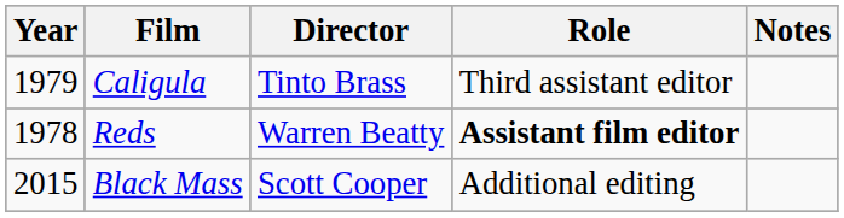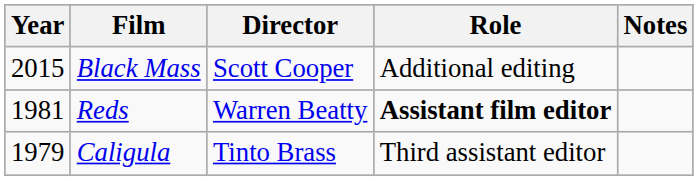 <table class="wikitable">
 <tr>
 <th>Year</th>
 <th>Film</th>
 <th>Director</th>
 <th>Role</th>
 <th>Notes</th>
 </tr>
 <tr>
+<td>2015</td>
+<td><em><a href='#'>Black Mass</a></em></td>
+<td><a href='#'>Scott Cooper</a></td>
+<td>Additional editing</td>
+<td></td>
+</tr>
+<tr>
+<td>1981</td>
+<td><em><a href='#'>Reds</a></em></td>
+<td><a href='#'>Warren Beatty</a></td>
+<td><strong>Assistant film editor</strong></td>
+<td></td>
+</tr>
+<tr>
 <td>1979</td>
 <td><em><a href='#'>Caligula</a></em></td>
 <td><a href='#'>Tinto Brass</a></td>
 <td>Third assistant editor</td>
 <td><small></small></td>
 </tr>
-<tr>
-<td>1978</td>
-<td><em><a href='#'>Reds</a></em></td>
-<td><a href='#'>Warren Beatty</a></td>
-<td><strong>Assistant film editor</strong></td>
-<td></td>
-</tr>
-<tr>
-<td>2015</td>
-<td><em><a href='#'>Black Mass</a></em></td>
-<td><a href='#'>Scott Cooper</a></td>
-<td>Additional editing</td>
-<td></td>
-</tr>
 </table>
